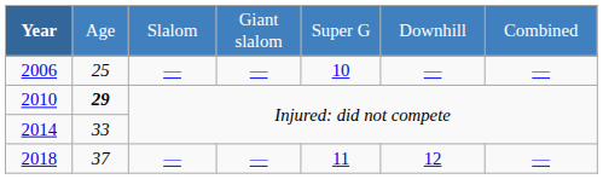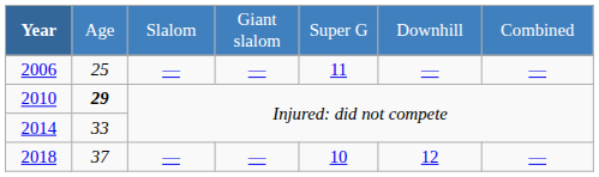 <table class="wikitable" style="font-size:95%; text-align:center; border:grey solid 1px; border-collapse:collapse;" width="40%">
 <tr style="background-color:#369; color:white;">
 <td rowspan="2" colspan="1" width="4%"><strong>Year</strong></td>
 </tr>
 <tr style="background-color:#4180be; color:white;">
 <td width="3%">Age</td>
 <td width="5%">Slalom</td>
 <td width="5%">Giant<br>slalom</td>
 <td width="5%">Super G</td>
 <td width="5%">Downhill</td>
 <td width="5%">Combined</td>
 </tr>
 <tr style="background-color:#8CB2D8; color:white;">
 </tr>
 <tr>
 <td><a href='#'>2006</a></td>
 <td><em>25</em></td>
 <td><a href='#'>—</a></td>
 <td><a href='#'>—</a></td>
-<td><a href='#'>10</a></td>
+<td><a href='#'>11</a></td>
 <td><a href='#'>—</a></td>
 <td><a href='#'>—</a></td>
 </tr>
 <tr>
 <td><a href='#'>2010</a></td>
 <td><strong><em>29</em></strong></td>
 <td colspan=6 rowspan=2><em>Injured: did not compete</em></td>
 </tr>
 <tr>
 <td><a href='#'>2014</a></td>
 <td><em>33</em></td>
 </tr>
 <tr>
 <td><a href='#'>2018</a></td>
 <td><em>37</em></td>
 <td><a href='#'>—</a></td>
 <td><a href='#'>—</a></td>
-<td><a href='#'>11</a></td>
+<td><a href='#'>10</a></td>
 <td><a href='#'>12</a></td>
 <td><a href='#'>—</a></td>
 </tr>
 </table>
